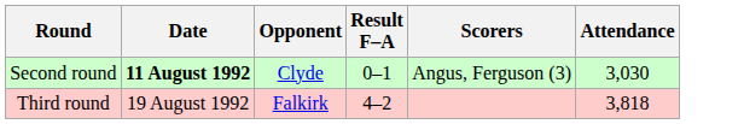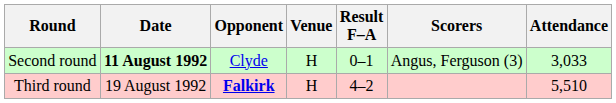 <table class="wikitable sortable" style="text-align:center;">
 <tr>
 <th>Round</th>
 <th>Date</th>
 <th>Opponent</th>
+<th>Venue</th>
 <th>Result<br>F–A</th>
 <th class=unsortable>Scorers</th>
 <th>Attendance</th>
 </tr>
 <tr bgcolor="#CCFFCC">
 <td>Second round</td>
 <td><strong>11 August 1992</strong></td>
 <td><a href='#'>Clyde</a></td>
+<td>H</td>
 <td>0–1</td>
 <td>Angus, Ferguson (3)</td>
-<td>3,030</td>
+<td>3,033</td>
 </tr>
 <tr bgcolor="#FFCCCC">
 <td>Third round</td>
 <td>19 August 1992</td>
-<td><a href='#'>Falkirk</a></td>
+<td><strong><a href='#'>Falkirk</a></strong></td>
+<td>H</td>
 <td>4–2</td>
 <td></td>
-<td>3,818</td>
+<td>5,510</td>
 </tr>
 </table>
